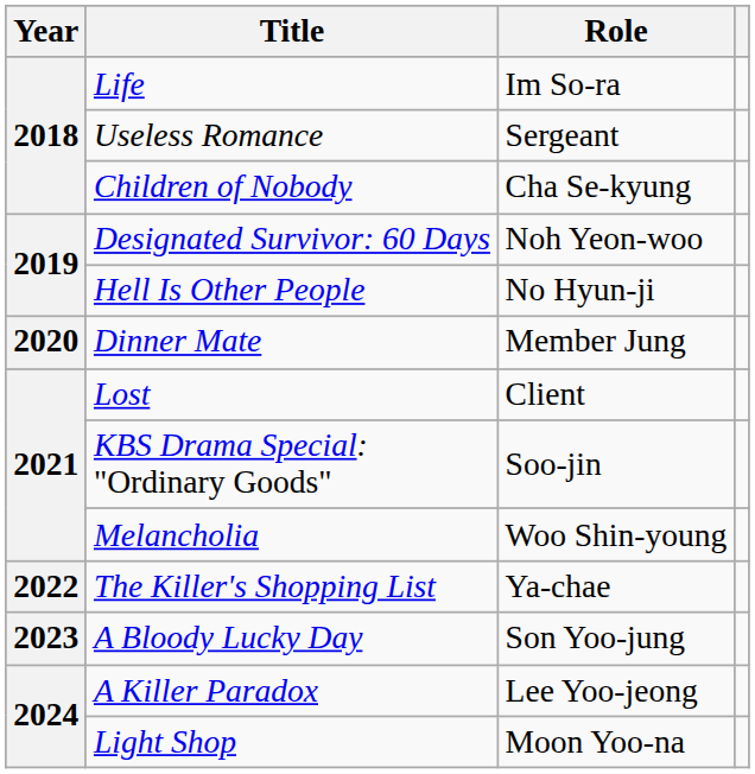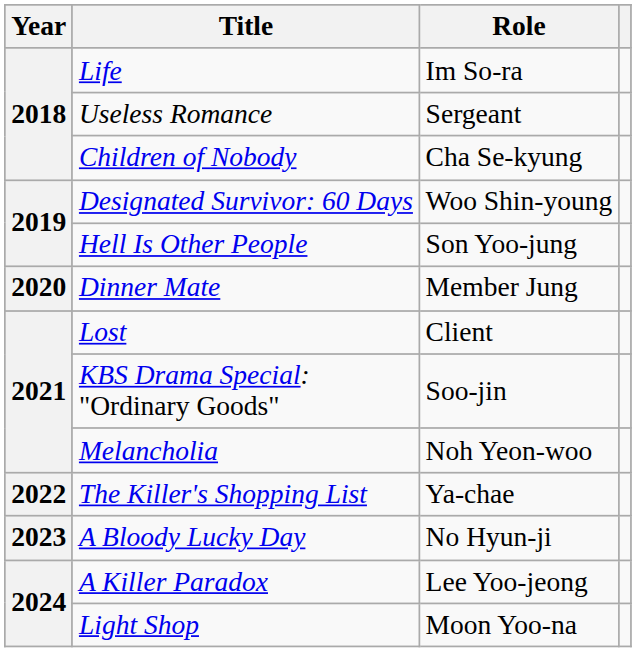 <table class="wikitable plainrowheaders">
 <tr>
 <th scope="col">Year</th>
 <th scope="col">Title</th>
 <th scope="col">Role</th>
 <th scope="col" class="unsortable"></th>
 </tr>
 <tr>
 <th scope="row" rowspan="3">2018</th>
 <td><em><a href='#'>Life</a></em></td>
 <td>Im So-ra</td>
 <td style="text-align:center"></td>
 </tr>
 <tr>
 <td><em>Useless Romance</em></td>
 <td>Sergeant</td>
 <td style="text-align:center"></td>
 </tr>
 <tr>
 <td><em><a href='#'>Children of Nobody</a></em></td>
 <td>Cha Se-kyung</td>
 <td style="text-align:center"></td>
 </tr>
 <tr>
 <th scope="row" rowspan="2">2019</th>
 <td><em><a href='#'>Designated Survivor: 60 Days</a></em></td>
-<td>Noh Yeon-woo</td>
+<td>Woo Shin-young</td>
 <td style="text-align:center"></td>
 </tr>
 <tr>
 <td><em><a href='#'>Hell Is Other People</a></em></td>
-<td>No Hyun-ji</td>
+<td>Son Yoo-jung</td>
 <td style="text-align:center"></td>
 </tr>
 <tr>
 <th scope="row">2020</th>
 <td><em><a href='#'>Dinner Mate</a></em></td>
 <td>Member Jung</td>
 <td style="text-align:center"></td>
 </tr>
 <tr>
 <th scope="row" rowspan="3">2021</th>
 <td><em><a href='#'>Lost</a></em></td>
 <td>Client</td>
 <td style="text-align:center"></td>
 </tr>
 <tr>
 <td><em><a href='#'>KBS Drama Special</a>:</em><br>"Ordinary Goods"</td>
 <td>Soo-jin</td>
 <td style="text-align:center"></td>
 </tr>
 <tr>
 <td><em><a href='#'>Melancholia</a></em></td>
-<td>Woo Shin-young</td>
+<td>Noh Yeon-woo</td>
 <td style="text-align:center"></td>
 </tr>
 <tr>
 <th scope="row">2022</th>
 <td><em><a href='#'>The Killer's Shopping List</a></em></td>
 <td>Ya-chae</td>
 <td style="text-align:center"></td>
 </tr>
 <tr>
 <th scope="row">2023</th>
 <td><em><a href='#'>A Bloody Lucky Day</a></em></td>
-<td>Son Yoo-jung</td>
+<td>No Hyun-ji</td>
 <td style="text-align:center"></td>
 </tr>
 <tr>
 <th scope="row" rowspan="2">2024</th>
 <td><em><a href='#'>A Killer Paradox</a></em></td>
 <td>Lee Yoo-jeong</td>
 <td></td>
 </tr>
 <tr>
 <td><em><a href='#'>Light Shop</a></em></td>
 <td>Moon Yoo-na</td>
 <td></td>
 </tr>
 </table>
